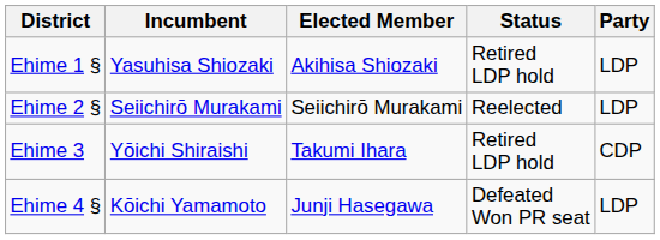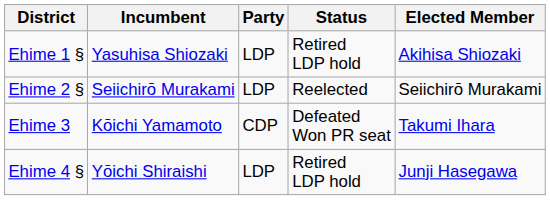 <table class="wikitable">
 <tr>
 <th>District</th>
 <th>Incumbent</th>
+<th>Party</th>
+<th>Status</th>
 <th>Elected Member</th>
-<th>Status</th>
-<th>Party</th>
 </tr>
 <tr>
 <td><a href='#'>Ehime 1</a> §</td>
 <td><a href='#'>Yasuhisa Shiozaki</a></td>
+<td>LDP</td>
+<td>Retired<br>LDP hold</td>
 <td><a href='#'>Akihisa Shiozaki</a></td>
-<td>Retired<br>LDP hold</td>
-<td>LDP</td>
 </tr>
 <tr>
 <td><a href='#'>Ehime 2</a> §</td>
 <td><a href='#'>Seiichirō Murakami</a></td>
+<td>LDP</td>
+<td>Reelected</td>
 <td>Seiichirō Murakami</td>
-<td>Reelected</td>
-<td>LDP</td>
 </tr>
 <tr>
 <td><a href='#'>Ehime 3</a></td>
-<td><a href='#'>Yōichi Shiraishi</a></td>
+<td><a href='#'>Kōichi Yamamoto</a></td>
+<td>CDP</td>
+<td>Defeated<br>Won PR seat</td>
 <td><a href='#'>Takumi Ihara</a></td>
-<td>Retired<br>LDP hold</td>
-<td>CDP</td>
 </tr>
 <tr>
 <td><a href='#'>Ehime 4</a> §</td>
-<td><a href='#'>Kōichi Yamamoto</a></td>
+<td><a href='#'>Yōichi Shiraishi</a></td>
+<td>LDP</td>
+<td>Retired<br>LDP hold</td>
 <td><a href='#'>Junji Hasegawa</a></td>
-<td>Defeated<br>Won PR seat</td>
-<td>LDP</td>
 </tr>
 </table>
